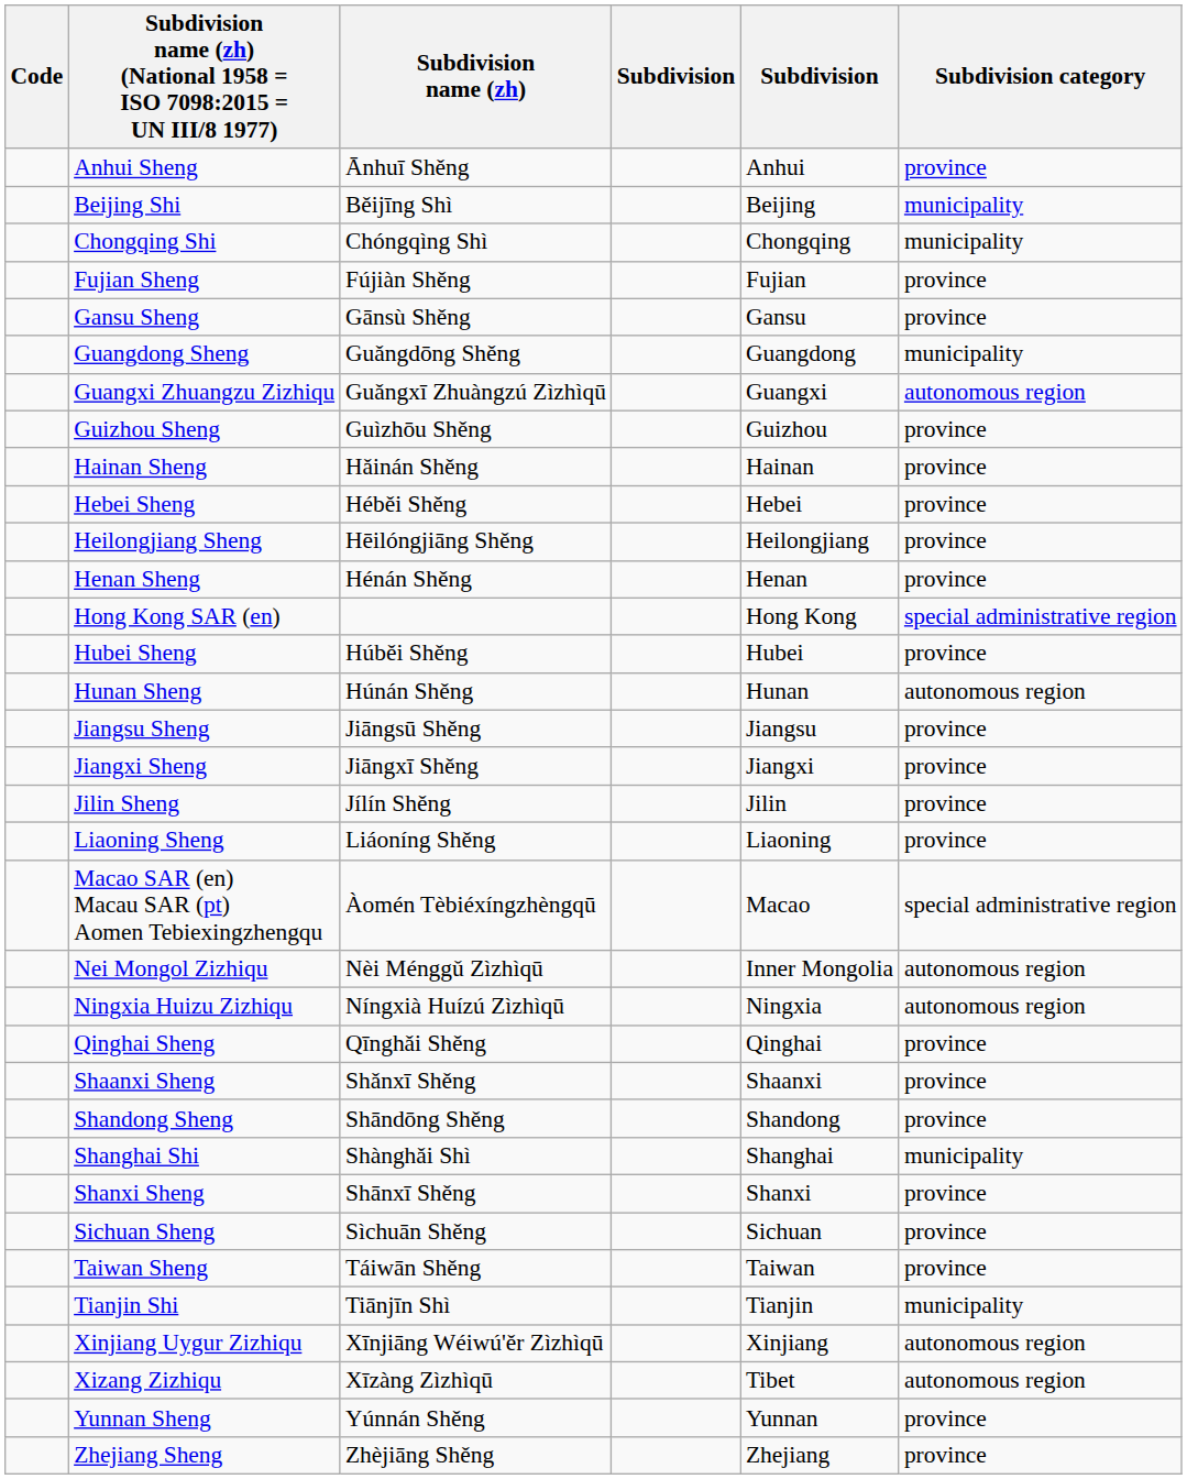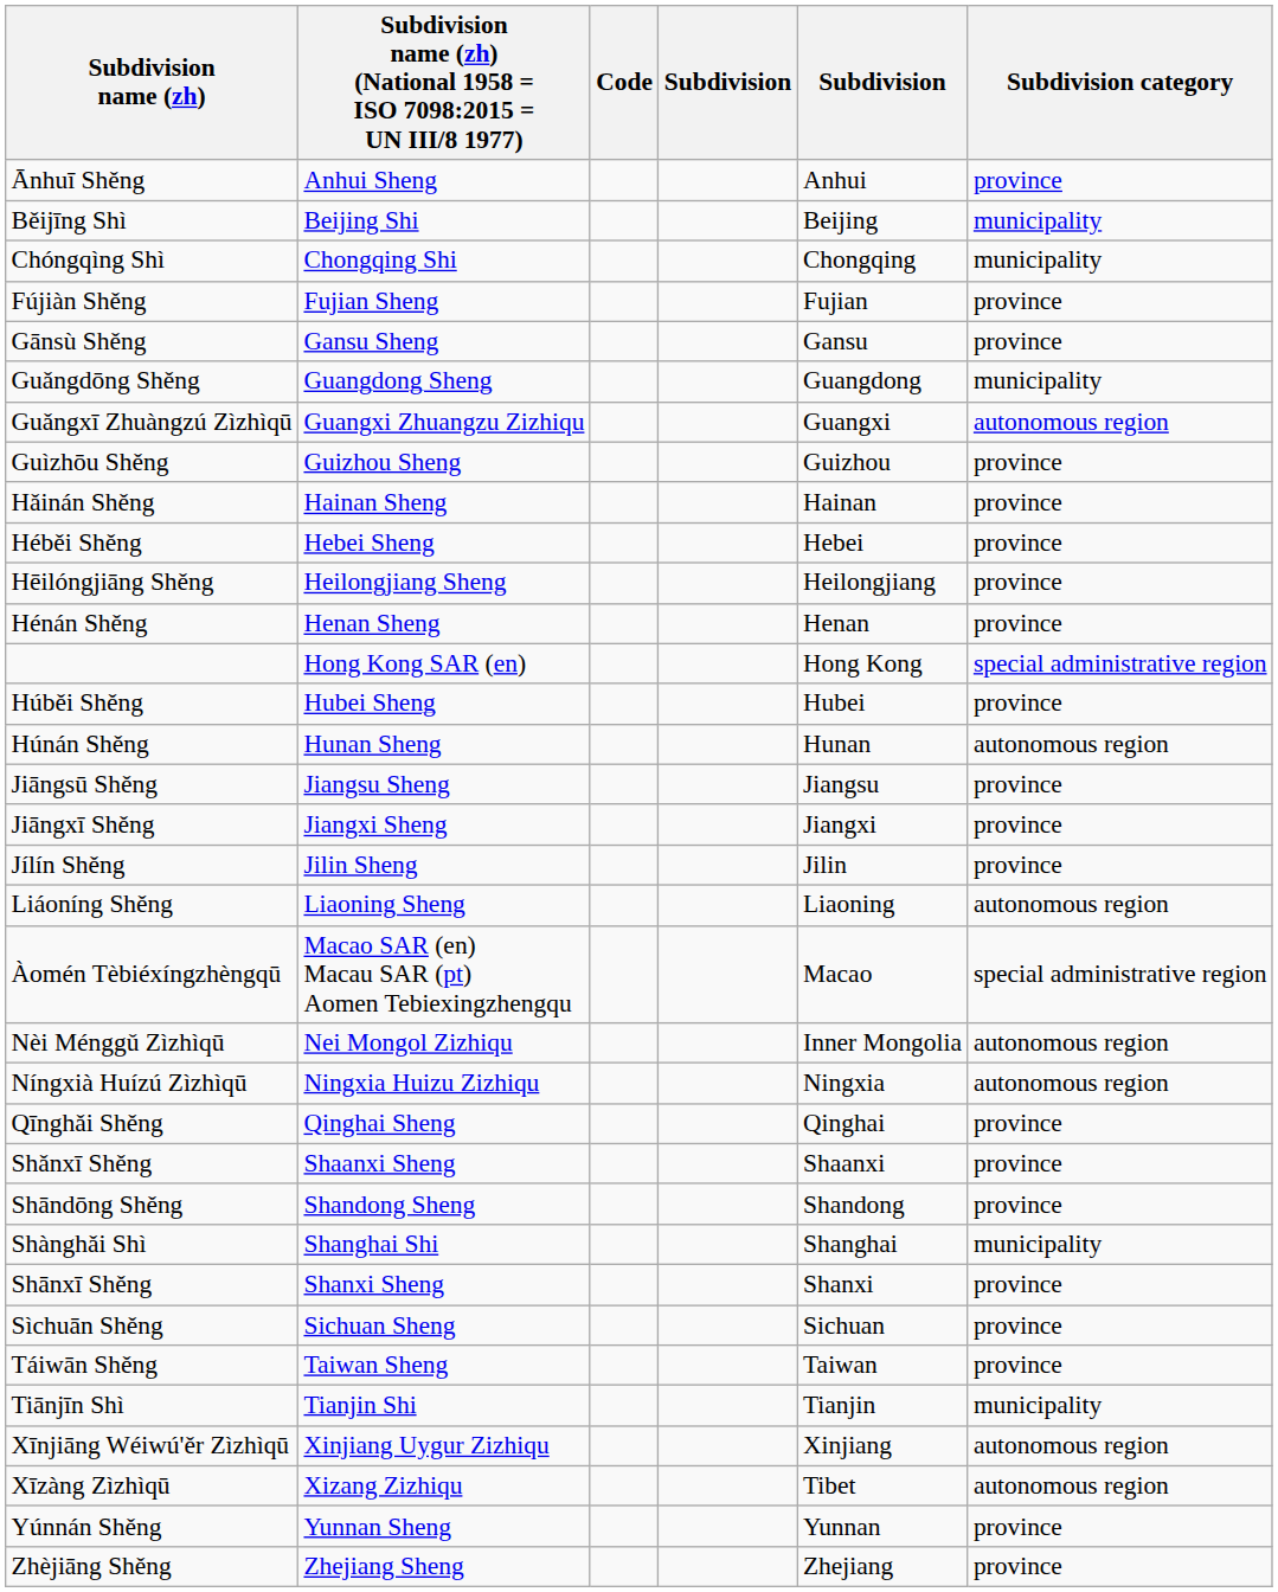 <table class="wikitable sortable">
 <tr>
+<th>Subdivision<br>name (<a href='#'>zh</a>) </th>
+<th>Subdivision<br>name (<a href='#'>zh</a>) <br>(National 1958 =<br>ISO 7098:2015 =<br>UN III/8 1977)</th>
 <th>Code</th>
-<th>Subdivision<br>name (<a href='#'>zh</a>) <br>(National 1958 =<br>ISO 7098:2015 =<br>UN III/8 1977)</th>
-<th>Subdivision<br>name (<a href='#'>zh</a>) </th>
 <th>Subdivision </th>
 <th>Subdivision </th>
 <th>Subdivision category</th>
 </tr>
 <tr>
+<td>Ānhuī Shěng</td>
+<td><a href='#'>Anhui Sheng</a></td>
 <td></td>
-<td><a href='#'>Anhui Sheng</a></td>
-<td>Ānhuī Shěng</td>
 <td></td>
 <td>Anhui</td>
 <td><a href='#'>province</a></td>
 </tr>
 <tr>
+<td>Běijīng Shì</td>
+<td><a href='#'>Beijing Shi</a></td>
 <td></td>
-<td><a href='#'>Beijing Shi</a></td>
-<td>Běijīng Shì</td>
 <td></td>
 <td>Beijing</td>
 <td><a href='#'>municipality</a></td>
 </tr>
 <tr>
+<td>Chóngqìng Shì</td>
+<td><a href='#'>Chongqing Shi</a></td>
 <td></td>
-<td><a href='#'>Chongqing Shi</a></td>
-<td>Chóngqìng Shì</td>
 <td></td>
 <td>Chongqing</td>
 <td>municipality</td>
 </tr>
 <tr>
+<td>Fújiàn Shěng</td>
+<td><a href='#'>Fujian Sheng</a></td>
 <td></td>
-<td><a href='#'>Fujian Sheng</a></td>
-<td>Fújiàn Shěng</td>
 <td></td>
 <td>Fujian</td>
 <td>province</td>
 </tr>
 <tr>
+<td>Gānsù Shěng</td>
+<td><a href='#'>Gansu Sheng</a></td>
 <td></td>
-<td><a href='#'>Gansu Sheng</a></td>
-<td>Gānsù Shěng</td>
 <td></td>
 <td>Gansu</td>
 <td>province</td>
 </tr>
 <tr>
+<td>Guǎngdōng Shěng</td>
+<td><a href='#'>Guangdong Sheng</a></td>
 <td></td>
-<td><a href='#'>Guangdong Sheng</a></td>
-<td>Guǎngdōng Shěng</td>
 <td></td>
 <td>Guangdong</td>
 <td>municipality</td>
 </tr>
 <tr>
+<td>Guǎngxī Zhuàngzú Zìzhìqū</td>
+<td><a href='#'>Guangxi Zhuangzu Zizhiqu</a></td>
 <td></td>
-<td><a href='#'>Guangxi Zhuangzu Zizhiqu</a></td>
-<td>Guǎngxī Zhuàngzú Zìzhìqū</td>
 <td></td>
 <td>Guangxi</td>
 <td><a href='#'>autonomous region</a></td>
 </tr>
 <tr>
+<td>Guìzhōu Shěng</td>
+<td><a href='#'>Guizhou Sheng</a></td>
 <td></td>
-<td><a href='#'>Guizhou Sheng</a></td>
-<td>Guìzhōu Shěng</td>
 <td></td>
 <td>Guizhou</td>
 <td>province</td>
 </tr>
 <tr>
+<td>Hǎinán Shěng</td>
+<td><a href='#'>Hainan Sheng</a></td>
 <td></td>
-<td><a href='#'>Hainan Sheng</a></td>
-<td>Hǎinán Shěng</td>
 <td></td>
 <td>Hainan</td>
 <td>province</td>
 </tr>
 <tr>
+<td>Héběi Shěng</td>
+<td><a href='#'>Hebei Sheng</a></td>
 <td></td>
-<td><a href='#'>Hebei Sheng</a></td>
-<td>Héběi Shěng</td>
 <td></td>
 <td>Hebei</td>
 <td>province</td>
 </tr>
 <tr>
+<td>Hēilóngjiāng Shěng</td>
+<td><a href='#'>Heilongjiang Sheng</a></td>
 <td></td>
-<td><a href='#'>Heilongjiang Sheng</a></td>
-<td>Hēilóngjiāng Shěng</td>
 <td></td>
 <td>Heilongjiang</td>
 <td>province</td>
 </tr>
 <tr>
+<td>Hénán Shěng</td>
+<td><a href='#'>Henan Sheng</a></td>
 <td></td>
-<td><a href='#'>Henan Sheng</a></td>
-<td>Hénán Shěng</td>
 <td></td>
 <td>Henan</td>
 <td>province</td>
 </tr>
 <tr>
 <td></td>
 <td><a href='#'>Hong Kong SAR</a> (<a href='#'>en</a>)<br></td>
 <td></td>
 <td></td>
 <td>Hong Kong</td>
 <td><a href='#'>special administrative region</a></td>
 </tr>
 <tr>
+<td>Húběi Shěng</td>
+<td><a href='#'>Hubei Sheng</a></td>
 <td></td>
-<td><a href='#'>Hubei Sheng</a></td>
-<td>Húběi Shěng</td>
 <td></td>
 <td>Hubei</td>
 <td>province</td>
 </tr>
 <tr>
+<td>Húnán Shěng</td>
+<td><a href='#'>Hunan Sheng</a></td>
 <td></td>
-<td><a href='#'>Hunan Sheng</a></td>
-<td>Húnán Shěng</td>
 <td></td>
 <td>Hunan</td>
 <td>autonomous region</td>
 </tr>
 <tr>
+<td>Jiāngsū Shěng</td>
+<td><a href='#'>Jiangsu Sheng</a></td>
 <td></td>
-<td><a href='#'>Jiangsu Sheng</a></td>
-<td>Jiāngsū Shěng</td>
 <td></td>
 <td>Jiangsu</td>
 <td>province</td>
 </tr>
 <tr>
+<td>Jiāngxī Shěng</td>
+<td><a href='#'>Jiangxi Sheng</a></td>
 <td></td>
-<td><a href='#'>Jiangxi Sheng</a></td>
-<td>Jiāngxī Shěng</td>
 <td></td>
 <td>Jiangxi</td>
 <td>province</td>
 </tr>
 <tr>
+<td>Jílín Shěng</td>
+<td><a href='#'>Jilin Sheng</a></td>
 <td></td>
-<td><a href='#'>Jilin Sheng</a></td>
-<td>Jílín Shěng</td>
 <td></td>
 <td>Jilin</td>
 <td>province</td>
 </tr>
 <tr>
+<td>Liáoníng Shěng</td>
+<td><a href='#'>Liaoning Sheng</a></td>
 <td></td>
-<td><a href='#'>Liaoning Sheng</a></td>
-<td>Liáoníng Shěng</td>
 <td></td>
 <td>Liaoning</td>
-<td>province</td>
+<td>autonomous region</td>
 </tr>
 <tr>
+<td>Àomén Tèbiéxíngzhèngqū</td>
+<td><a href='#'>Macao SAR</a> (en)<br>Macau SAR (<a href='#'>pt</a>)<br>Aomen Tebiexingzhengqu</td>
 <td></td>
-<td><a href='#'>Macao SAR</a> (en)<br>Macau SAR (<a href='#'>pt</a>)<br>Aomen Tebiexingzhengqu</td>
-<td>Àomén Tèbiéxíngzhèngqū</td>
 <td></td>
 <td>Macao</td>
 <td>special administrative region</td>
 </tr>
 <tr>
+<td>Nèi Ménggǔ Zìzhìqū</td>
+<td><a href='#'>Nei Mongol Zizhiqu</a></td>
 <td></td>
-<td><a href='#'>Nei Mongol Zizhiqu</a></td>
-<td>Nèi Ménggǔ Zìzhìqū</td>
 <td></td>
 <td>Inner Mongolia</td>
 <td>autonomous region</td>
 </tr>
 <tr>
+<td>Níngxià Huízú Zìzhìqū</td>
+<td><a href='#'>Ningxia Huizu Zizhiqu</a></td>
 <td></td>
-<td><a href='#'>Ningxia Huizu Zizhiqu</a></td>
-<td>Níngxià Huízú Zìzhìqū</td>
 <td></td>
 <td>Ningxia</td>
 <td>autonomous region</td>
 </tr>
 <tr>
+<td>Qīnghǎi Shěng</td>
+<td><a href='#'>Qinghai Sheng</a></td>
 <td></td>
-<td><a href='#'>Qinghai Sheng</a></td>
-<td>Qīnghǎi Shěng</td>
 <td></td>
 <td>Qinghai</td>
 <td>province</td>
 </tr>
 <tr>
+<td>Shǎnxī Shěng</td>
+<td><a href='#'>Shaanxi Sheng</a></td>
 <td></td>
-<td><a href='#'>Shaanxi Sheng</a></td>
-<td>Shǎnxī Shěng</td>
 <td></td>
 <td>Shaanxi</td>
 <td>province</td>
 </tr>
 <tr>
+<td>Shāndōng Shěng</td>
+<td><a href='#'>Shandong Sheng</a></td>
 <td></td>
-<td><a href='#'>Shandong Sheng</a></td>
-<td>Shāndōng Shěng</td>
 <td></td>
 <td>Shandong</td>
 <td>province</td>
 </tr>
 <tr>
+<td>Shànghǎi Shì</td>
+<td><a href='#'>Shanghai Shi</a></td>
 <td></td>
-<td><a href='#'>Shanghai Shi</a></td>
-<td>Shànghǎi Shì</td>
 <td></td>
 <td>Shanghai</td>
 <td>municipality</td>
 </tr>
 <tr>
+<td>Shānxī Shěng</td>
+<td><a href='#'>Shanxi Sheng</a></td>
 <td></td>
-<td><a href='#'>Shanxi Sheng</a></td>
-<td>Shānxī Shěng</td>
 <td></td>
 <td>Shanxi</td>
 <td>province</td>
 </tr>
 <tr>
+<td>Sìchuān Shěng</td>
+<td><a href='#'>Sichuan Sheng</a></td>
 <td></td>
-<td><a href='#'>Sichuan Sheng</a></td>
-<td>Sìchuān Shěng</td>
 <td></td>
 <td>Sichuan</td>
 <td>province</td>
 </tr>
 <tr>
+<td>Táiwān Shěng</td>
+<td><a href='#'>Taiwan Sheng</a></td>
 <td></td>
-<td><a href='#'>Taiwan Sheng</a></td>
-<td>Táiwān Shěng</td>
 <td></td>
 <td>Taiwan</td>
 <td>province</td>
 </tr>
 <tr>
+<td>Tiānjīn Shì</td>
+<td><a href='#'>Tianjin Shi</a></td>
 <td></td>
-<td><a href='#'>Tianjin Shi</a></td>
-<td>Tiānjīn Shì</td>
 <td></td>
 <td>Tianjin</td>
 <td>municipality</td>
 </tr>
 <tr>
+<td>Xīnjiāng Wéiwú'ěr Zìzhìqū</td>
+<td><a href='#'>Xinjiang Uygur Zizhiqu</a></td>
 <td></td>
-<td><a href='#'>Xinjiang Uygur Zizhiqu</a></td>
-<td>Xīnjiāng Wéiwú'ěr Zìzhìqū</td>
 <td></td>
 <td>Xinjiang</td>
 <td>autonomous region</td>
 </tr>
 <tr>
+<td>Xīzàng Zìzhìqū</td>
+<td><a href='#'>Xizang Zizhiqu</a></td>
 <td></td>
-<td><a href='#'>Xizang Zizhiqu</a></td>
-<td>Xīzàng Zìzhìqū</td>
 <td></td>
 <td>Tibet</td>
 <td>autonomous region</td>
 </tr>
 <tr>
+<td>Yúnnán Shěng</td>
+<td><a href='#'>Yunnan Sheng</a></td>
 <td></td>
-<td><a href='#'>Yunnan Sheng</a></td>
-<td>Yúnnán Shěng</td>
 <td></td>
 <td>Yunnan</td>
 <td>province</td>
 </tr>
 <tr>
+<td>Zhèjiāng Shěng</td>
+<td><a href='#'>Zhejiang Sheng</a></td>
 <td></td>
-<td><a href='#'>Zhejiang Sheng</a></td>
-<td>Zhèjiāng Shěng</td>
 <td></td>
 <td>Zhejiang</td>
 <td>province</td>
 </tr>
 </table>
